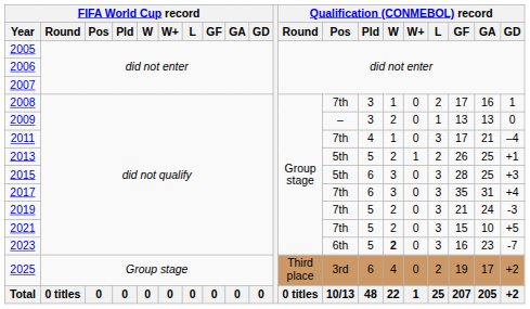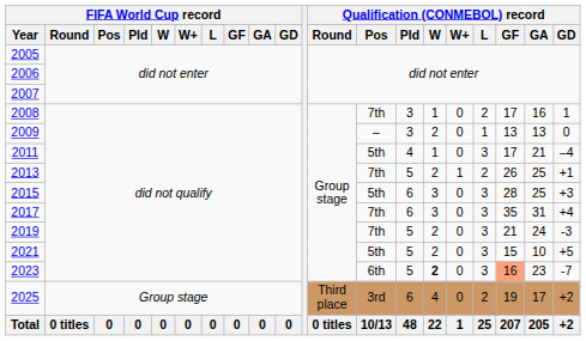 <table class="wikitable" style="text-align: center;">
 <tr>
 <th colspan=10><a href='#'>FIFA World Cup</a> record</th>
 <th width=1% rowspan="16"></th>
 <th colspan=10><a href='#'>Qualification (CONMEBOL)</a> record</th>
 </tr>
 <tr>
 <th width=40>Year</th>
 <th width=50>Round</th>
 <th width=20>Pos</th>
 <th width=20>Pld</th>
 <th width=20>W</th>
 <th width=20>W+</th>
 <th width=20>L</th>
 <th width=20>GF</th>
 <th width=20>GA</th>
 <th width=20>GD</th>
 <th width=50>Round</th>
 <th width=20>Pos</th>
 <th width=20>Pld</th>
 <th width=20>W</th>
 <th width=20>W+</th>
 <th width=20>L</th>
 <th width=20>GF</th>
 <th width=20>GA</th>
 <th width=20>GD</th>
 </tr>
 <tr>
 <td> <a href='#'>2005</a></td>
 <td colspan=9 rowspan="3"><em>did not enter</em></td>
 <td colspan=9 rowspan="3"><em>did not enter</em></td>
 </tr>
 <tr>
 <td> <a href='#'>2006</a></td>
 </tr>
 <tr>
 <td> <a href='#'>2007</a></td>
 </tr>
 <tr>
 <td> <a href='#'>2008</a></td>
 <td rowspan=9 colspan=9><em>did not qualify</em></td>
 <td rowspan=9>Group stage</td>
 <td>7th</td>
 <td>3</td>
 <td>1</td>
 <td>0</td>
 <td>2</td>
 <td>17</td>
 <td>16</td>
 <td>1</td>
 </tr>
 <tr>
 <td> <a href='#'>2009</a></td>
 <td>–</td>
 <td>3</td>
 <td>2</td>
 <td>0</td>
 <td>1</td>
 <td>13</td>
 <td>13</td>
 <td>0</td>
 </tr>
 <tr>
 <td> <a href='#'>2011</a></td>
-<td>7th</td>
+<td>5th</td>
 <td>4</td>
 <td>1</td>
 <td>0</td>
 <td>3</td>
 <td>17</td>
 <td>21</td>
 <td>–4</td>
 </tr>
 <tr>
 <td> <a href='#'>2013</a></td>
-<td>5th</td>
+<td>7th</td>
 <td>5</td>
 <td>2</td>
 <td>1</td>
 <td>2</td>
 <td>26</td>
 <td>25</td>
 <td>+1</td>
 </tr>
 <tr>
 <td> <a href='#'>2015</a></td>
 <td>5th</td>
 <td>6</td>
 <td>3</td>
 <td>0</td>
 <td>3</td>
 <td>28</td>
 <td>25</td>
 <td>+3</td>
 </tr>
 <tr>
 <td> <a href='#'>2017</a></td>
 <td>7th</td>
 <td>6</td>
 <td>3</td>
 <td>0</td>
 <td>3</td>
 <td>35</td>
 <td>31</td>
 <td>+4</td>
 </tr>
 <tr>
 <td> <a href='#'>2019</a></td>
 <td>7th</td>
 <td>5</td>
 <td>2</td>
 <td>0</td>
 <td>3</td>
 <td>21</td>
 <td>24</td>
 <td>-3</td>
 </tr>
 <tr>
 <td> <a href='#'>2021</a></td>
-<td>7th</td>
+<td>5th</td>
 <td>5</td>
 <td>2</td>
 <td>0</td>
 <td>3</td>
 <td>15</td>
 <td>10</td>
 <td>+5</td>
 </tr>
 <tr>
 <td> <a href='#'>2023</a></td>
 <td>6th</td>
 <td>5</td>
 <td><strong>2</strong></td>
 <td>0</td>
 <td>3</td>
-<td>16</td>
+<td style="background: lightsalmon;">16</td>
 <td>23</td>
 <td>-7</td>
 </tr>
 <tr>
 <td> <a href='#'>2025</a></td>
 <td rowspan=1 colspan=9><em>Group stage</em></td>
 <td bgcolor=#cc9966>Third place</td>
 <td bgcolor=#cc9966>3rd</td>
 <td bgcolor=#cc9966>6</td>
 <td bgcolor=#cc9966>4</td>
 <td bgcolor=#cc9966>0</td>
 <td bgcolor=#cc9966>2</td>
 <td bgcolor=#cc9966>19</td>
 <td bgcolor=#cc9966>17</td>
 <td bgcolor=#cc9966>+2</td>
 </tr>
 <tr>
 <th>Total</th>
 <th>0 titles</th>
 <th>0</th>
 <th>0</th>
 <th>0</th>
 <th>0</th>
 <th>0</th>
 <th>0</th>
 <th>0</th>
 <th>0</th>
 <th>0 titles</th>
 <th>10/13</th>
 <th>48</th>
 <th>22</th>
 <th>1</th>
 <th>25</th>
 <th>207</th>
 <th>205</th>
 <th>+2</th>
 </tr>
 </table>
